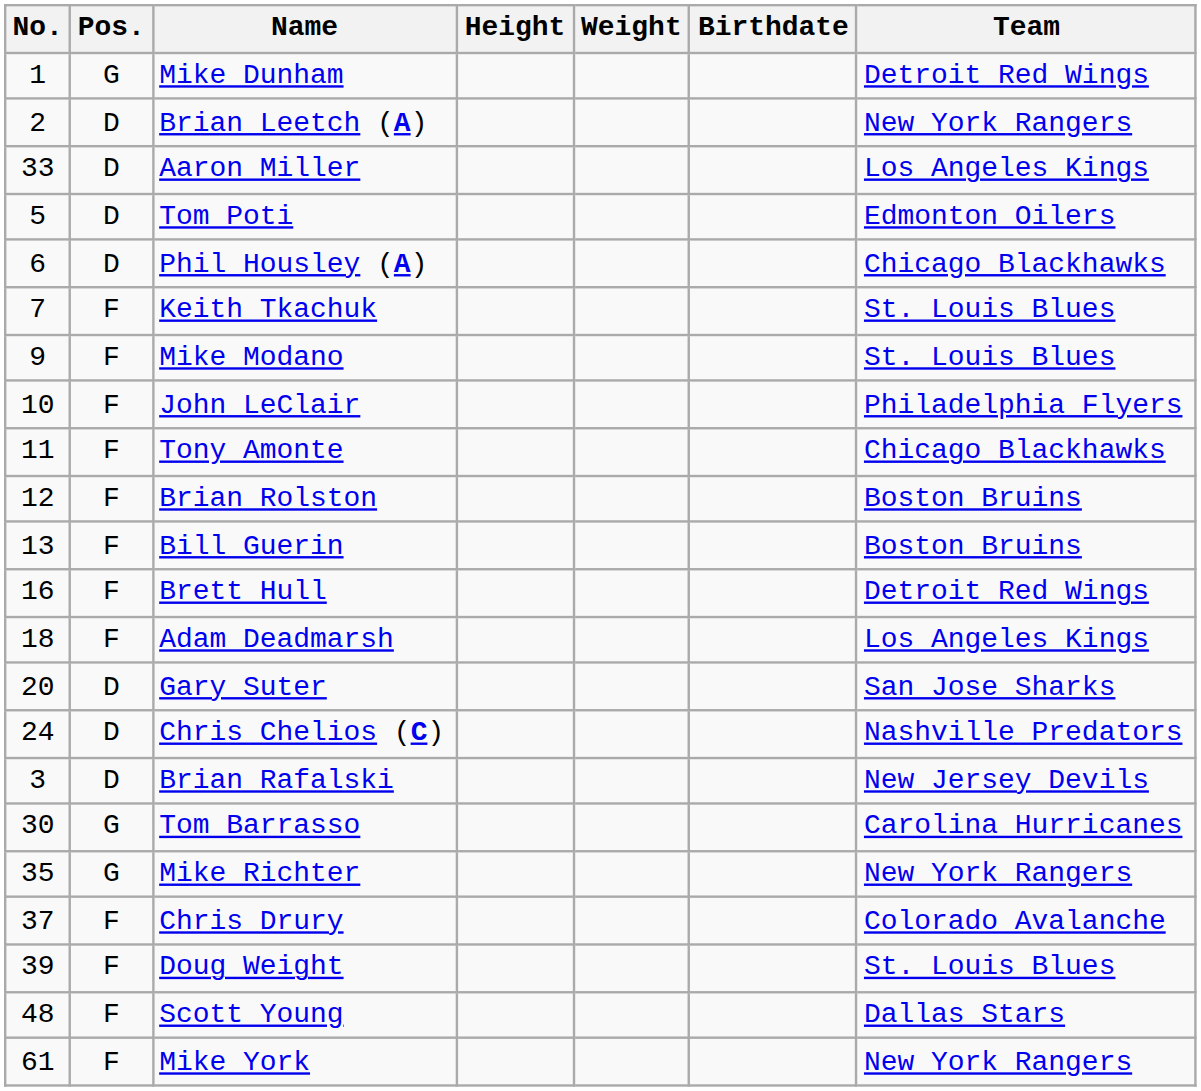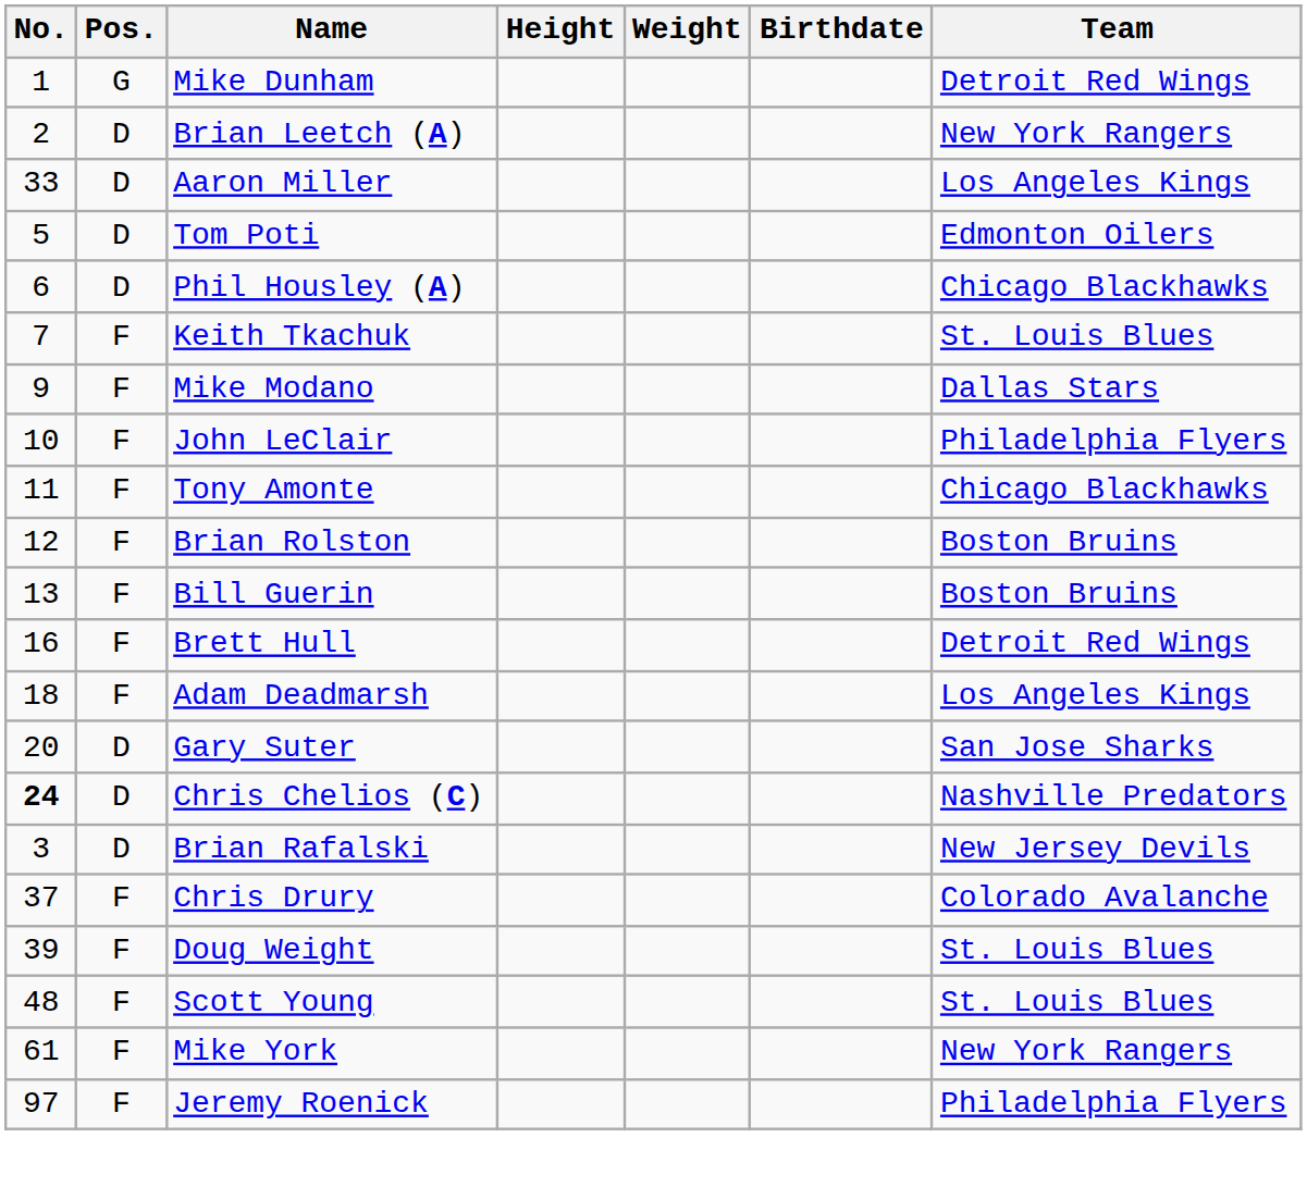 <table class="wikitable sortable" width="80%" style="font-size: 90%; text-align: center;">
 <tr>
 <th>No.</th>
 <th>Pos.</th>
 <th>Name</th>
 <th>Height</th>
 <th>Weight</th>
 <th>Birthdate</th>
 <th>Team</th>
 </tr>
 <tr>
 <td>1</td>
 <td>G</td>
 <td style="text-align:left;"><a href='#'>Mike Dunham</a></td>
 <td></td>
 <td></td>
 <td style="text-align:right;"></td>
 <td style="text-align:left;"> <a href='#'>Detroit Red Wings</a></td>
 </tr>
 <tr>
 <td>2</td>
 <td>D</td>
 <td style="text-align:left;"><a href='#'>Brian Leetch</a> (<strong><a href='#'>A</a></strong>)</td>
 <td></td>
 <td></td>
 <td style="text-align:right;"></td>
 <td style="text-align:left;"> <a href='#'>New York Rangers</a></td>
 </tr>
 <tr>
 <td>33</td>
 <td>D</td>
 <td style="text-align:left;"><a href='#'>Aaron Miller</a></td>
 <td></td>
 <td></td>
 <td style="text-align:right;"></td>
 <td style="text-align:left;"> <a href='#'>Los Angeles Kings</a></td>
 </tr>
 <tr>
 <td>5</td>
 <td>D</td>
 <td style="text-align:left;"><a href='#'>Tom Poti</a></td>
 <td></td>
 <td></td>
 <td style="text-align:right;"></td>
 <td style="text-align:left;"> <a href='#'>Edmonton Oilers</a></td>
 </tr>
 <tr>
 <td>6</td>
 <td>D</td>
 <td style="text-align:left;"><a href='#'>Phil Housley</a> (<strong><a href='#'>A</a></strong>)</td>
 <td></td>
 <td></td>
 <td style="text-align:right;"></td>
 <td style="text-align:left;"> <a href='#'>Chicago Blackhawks</a></td>
 </tr>
 <tr>
 <td>7</td>
 <td>F</td>
 <td style="text-align:left;"><a href='#'>Keith Tkachuk</a></td>
 <td></td>
 <td></td>
 <td style="text-align:right;"></td>
 <td style="text-align:left;"> <a href='#'>St. Louis Blues</a></td>
 </tr>
 <tr>
 <td>9</td>
 <td>F</td>
 <td style="text-align:left;"><a href='#'>Mike Modano</a></td>
 <td></td>
 <td></td>
 <td style="text-align:right;"></td>
-<td style="text-align:left;"> <a href='#'>St. Louis Blues</a></td>
+<td style="text-align:left;"> <a href='#'>Dallas Stars</a></td>
 </tr>
 <tr>
 <td>10</td>
 <td>F</td>
 <td style="text-align:left;"><a href='#'>John LeClair</a></td>
 <td></td>
 <td></td>
 <td style="text-align:right;"></td>
 <td style="text-align:left;"> <a href='#'>Philadelphia Flyers</a></td>
 </tr>
 <tr>
 <td>11</td>
 <td>F</td>
 <td style="text-align:left;"><a href='#'>Tony Amonte</a></td>
 <td></td>
 <td></td>
 <td style="text-align:right;"></td>
 <td style="text-align:left;"> <a href='#'>Chicago Blackhawks</a></td>
 </tr>
 <tr>
 <td>12</td>
 <td>F</td>
 <td style="text-align:left;"><a href='#'>Brian Rolston</a></td>
 <td></td>
 <td></td>
 <td style="text-align:right;"></td>
 <td style="text-align:left;"> <a href='#'>Boston Bruins</a></td>
 </tr>
 <tr>
 <td>13</td>
 <td>F</td>
 <td style="text-align:left;"><a href='#'>Bill Guerin</a></td>
 <td></td>
 <td></td>
 <td style="text-align:right;"></td>
 <td style="text-align:left;"> <a href='#'>Boston Bruins</a></td>
 </tr>
 <tr>
 <td>16</td>
 <td>F</td>
 <td style="text-align:left;"><a href='#'>Brett Hull</a></td>
 <td></td>
 <td></td>
 <td style="text-align:right;"></td>
 <td style="text-align:left;"> <a href='#'>Detroit Red Wings</a></td>
 </tr>
 <tr>
 <td>18</td>
 <td>F</td>
 <td style="text-align:left;"><a href='#'>Adam Deadmarsh</a></td>
 <td></td>
 <td></td>
 <td style="text-align:right;"></td>
 <td style="text-align:left;"> <a href='#'>Los Angeles Kings</a></td>
 </tr>
 <tr>
 <td>20</td>
 <td>D</td>
 <td style="text-align:left;"><a href='#'>Gary Suter</a></td>
 <td></td>
 <td></td>
 <td style="text-align:right;"></td>
 <td style="text-align:left;"> <a href='#'>San Jose Sharks</a></td>
 </tr>
 <tr>
-<td>24</td>
+<td><strong>24</strong></td>
 <td>D</td>
 <td style="text-align:left;"><a href='#'>Chris Chelios</a> (<strong><a href='#'>C</a></strong>)</td>
 <td></td>
 <td></td>
 <td style="text-align:right;"></td>
 <td style="text-align:left;"> <a href='#'>Nashville Predators</a></td>
 </tr>
 <tr>
 <td>3</td>
 <td>D</td>
 <td style="text-align:left;"><a href='#'>Brian Rafalski</a></td>
 <td></td>
 <td></td>
 <td style="text-align:right;"></td>
 <td style="text-align:left;"> <a href='#'>New Jersey Devils</a></td>
-</tr>
-<tr>
-<td>30</td>
-<td>G</td>
-<td style="text-align:left;"><a href='#'>Tom Barrasso</a></td>
-<td></td>
-<td></td>
-<td style="text-align:right;"></td>
-<td style="text-align:left;"> <a href='#'>Carolina Hurricanes</a></td>
-</tr>
-<tr>
-<td>35</td>
-<td>G</td>
-<td style="text-align:left;"><a href='#'>Mike Richter</a></td>
-<td></td>
-<td></td>
-<td style="text-align:right;"></td>
-<td style="text-align:left;"> <a href='#'>New York Rangers</a></td>
 </tr>
 <tr>
 <td>37</td>
 <td>F</td>
 <td style="text-align:left;"><a href='#'>Chris Drury</a></td>
 <td></td>
 <td></td>
 <td style="text-align:right;"></td>
 <td style="text-align:left;"> <a href='#'>Colorado Avalanche</a></td>
 </tr>
 <tr>
 <td>39</td>
 <td>F</td>
 <td style="text-align:left;"><a href='#'>Doug Weight</a></td>
 <td></td>
 <td></td>
 <td style="text-align:right;"></td>
 <td style="text-align:left;"> <a href='#'>St. Louis Blues</a></td>
 </tr>
 <tr>
 <td>48</td>
 <td>F</td>
 <td style="text-align:left;"><a href='#'>Scott Young</a></td>
 <td></td>
 <td></td>
 <td style="text-align:right;"></td>
-<td style="text-align:left;"> <a href='#'>Dallas Stars</a></td>
+<td style="text-align:left;"> <a href='#'>St. Louis Blues</a></td>
 </tr>
 <tr>
 <td>61</td>
 <td>F</td>
 <td style="text-align:left;"><a href='#'>Mike York</a></td>
 <td></td>
 <td></td>
 <td style="text-align:right;"></td>
 <td style="text-align:left;"> <a href='#'>New York Rangers</a></td>
 </tr>
+<tr>
+<td>97</td>
+<td>F</td>
+<td style="text-align:left;"><a href='#'>Jeremy Roenick</a></td>
+<td></td>
+<td></td>
+<td style="text-align:right;"></td>
+<td style="text-align:left;"> <a href='#'>Philadelphia Flyers</a></td>
+</tr>
 </table>
